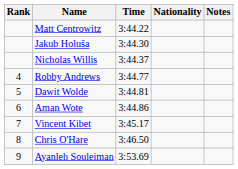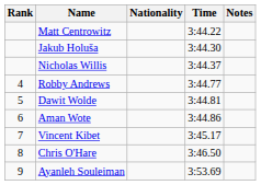 <table class="wikitable sortable" style="text-align:center">
 <tr>
 <th>Rank</th>
 <th>Name</th>
+<th>Nationality</th>
 <th>Time</th>
-<th>Nationality</th>
 <th>Notes</th>
 </tr>
 <tr>
 <td></td>
 <td align=left><a href='#'>Matt Centrowitz</a></td>
+<td align=left></td>
 <td>3:44.22</td>
-<td align=left></td>
 <td></td>
 </tr>
 <tr>
 <td></td>
 <td align=left><a href='#'>Jakub Holuša</a></td>
+<td align=left></td>
 <td>3:44.30</td>
-<td align=left></td>
 <td></td>
 </tr>
 <tr>
 <td></td>
 <td align=left><a href='#'>Nicholas Willis</a></td>
+<td align=left></td>
 <td>3:44.37</td>
-<td align=left></td>
 <td></td>
 </tr>
 <tr>
 <td>4</td>
 <td align=left><a href='#'>Robby Andrews</a></td>
+<td align=left></td>
 <td>3:44.77</td>
-<td align=left></td>
 <td></td>
 </tr>
 <tr>
 <td>5</td>
 <td align=left><a href='#'>Dawit Wolde</a></td>
+<td align=left></td>
 <td>3:44.81</td>
-<td align=left></td>
 <td></td>
 </tr>
 <tr>
 <td>6</td>
 <td align=left><a href='#'>Aman Wote</a></td>
+<td align=left></td>
 <td>3:44.86</td>
-<td align=left></td>
 <td></td>
 </tr>
 <tr>
 <td>7</td>
 <td align=left><a href='#'>Vincent Kibet</a></td>
+<td align=left></td>
 <td>3:45.17</td>
-<td align=left></td>
 <td></td>
 </tr>
 <tr>
 <td>8</td>
 <td align=left><a href='#'>Chris O'Hare</a></td>
+<td align=left></td>
 <td>3:46.50</td>
-<td align=left></td>
 <td></td>
 </tr>
 <tr>
 <td>9</td>
 <td align=left><a href='#'>Ayanleh Souleiman</a></td>
+<td align=left></td>
 <td>3:53.69</td>
-<td align=left></td>
 <td></td>
 </tr>
 </table>
